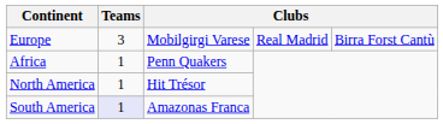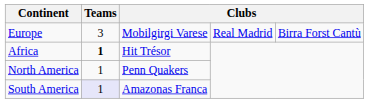 <table class="wikitable" style="margin-left:0.5em;">
 <tr>
 <th>Continent</th>
 <th>Teams</th>
 <th colspan=5>Clubs</th>
 </tr>
 <tr>
 <td><a href='#'>Europe</a></td>
 <td align=center>3</td>
 <td> <a href='#'>Mobilgirgi Varese</a></td>
 <td> <a href='#'>Real Madrid</a></td>
 <td> <a href='#'>Birra Forst Cantù</a></td>
 </tr>
 <tr>
 <td><a href='#'>Africa</a></td>
-<td align=center>1</td>
-<td> <a href='#'>Penn Quakers</a></td>
+<td align=center><strong>1</strong></td>
+<td> <a href='#'>Hit Trésor</a></td>
 </tr>
 <tr>
 <td><a href='#'>North America</a></td>
 <td align=center>1</td>
-<td> <a href='#'>Hit Trésor</a></td>
+<td> <a href='#'>Penn Quakers</a></td>
 </tr>
 <tr>
 <td><a href='#'>South America</a></td>
 <td align=center style="background: lavender;">1</td>
 <td> <a href='#'>Amazonas Franca</a></td>
 </tr>
 </table>
